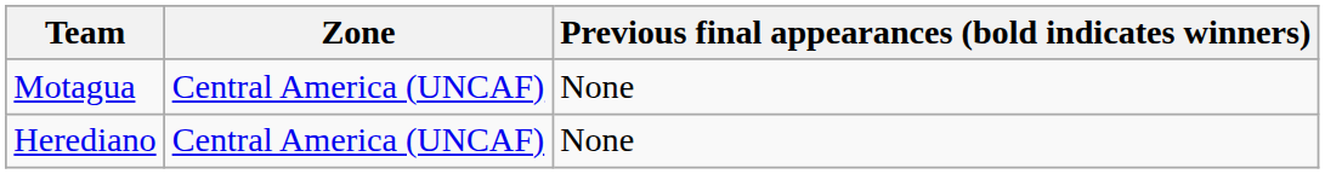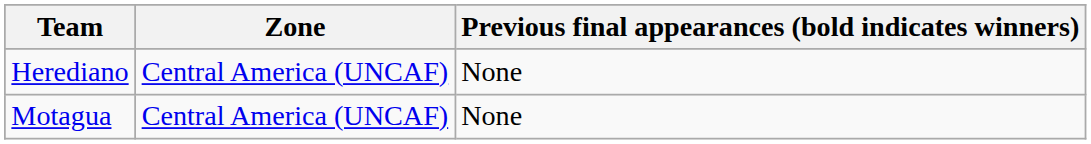 <table class="wikitable">
 <tr>
 <th>Team</th>
 <th>Zone</th>
 <th>Previous final appearances (bold indicates winners)</th>
 </tr>
 <tr>
+<td> <a href='#'>Herediano</a></td>
+<td><a href='#'>Central America (UNCAF)</a></td>
+<td>None</td>
+</tr>
+<tr>
 <td> <a href='#'>Motagua</a></td>
 <td><a href='#'>Central America (UNCAF)</a></td>
 <td>None</td>
 </tr>
-<tr>
-<td> <a href='#'>Herediano</a></td>
-<td><a href='#'>Central America (UNCAF)</a></td>
-<td>None</td>
-</tr>
 </table>
